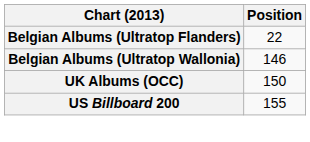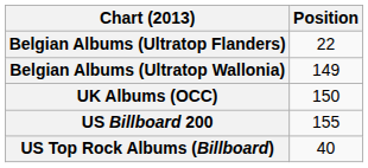 <table class="wikitable sortable plainrowheaders" style="text-align:center">
 <tr>
 <th scope="col">Chart (2013)</th>
 <th scope="col">Position</th>
 </tr>
 <tr>
 <th scope="row">Belgian Albums (Ultratop Flanders)</th>
 <td>22</td>
 </tr>
 <tr>
 <th scope="row">Belgian Albums (Ultratop Wallonia)</th>
-<td>146</td>
+<td>149</td>
 </tr>
 <tr>
 <th scope="row">UK Albums (OCC)</th>
 <td>150</td>
 </tr>
 <tr>
 <th scope="row">US <em>Billboard</em> 200</th>
 <td>155</td>
 </tr>
+<tr>
+<th scope="row">US Top Rock Albums (<em>Billboard</em>)</th>
+<td>40</td>
+</tr>
 </table>
